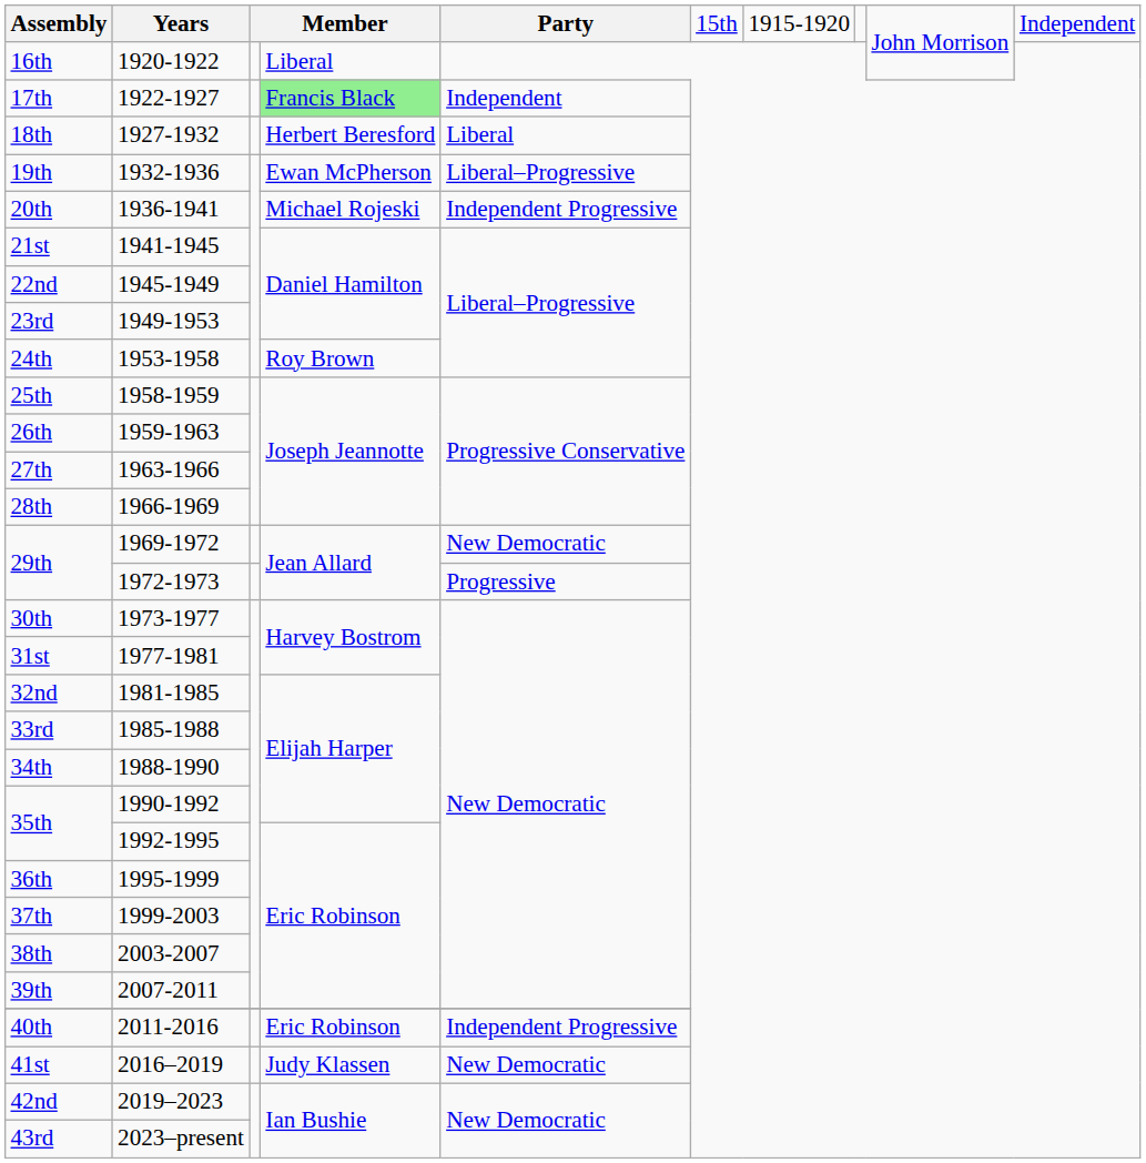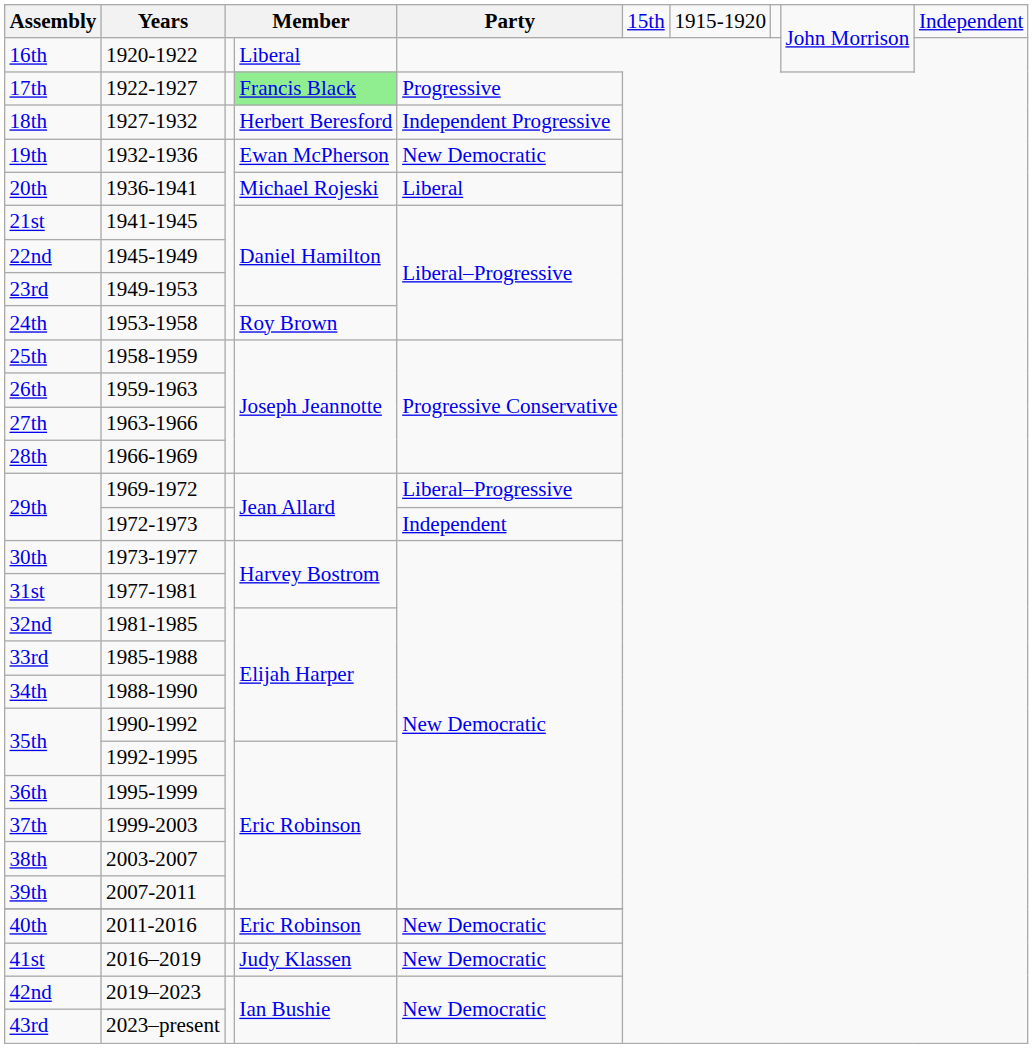 <table class="wikitable">
 <tr>
 <th>Assembly</th>
 <th>Years</th>
 <th colspan="2">Member</th>
 <th>Party<br></th>
 <td><a href='#'>15th</a></td>
 <td>1915-1920</td>
 <td></td>
 <td rowspan=2><a href='#'>John Morrison</a></td>
 <td><a href='#'>Independent</a></td>
 </tr>
 <tr>
 <td><a href='#'>16th</a></td>
 <td>1920-1922</td>
 <td></td>
 <td><a href='#'>Liberal</a></td>
 </tr>
 <tr>
 <td><a href='#'>17th</a></td>
 <td>1922-1927</td>
 <td></td>
 <td style="background: lightgreen;"><a href='#'>Francis Black</a></td>
-<td><a href='#'>Independent</a></td>
+<td><a href='#'>Progressive</a></td>
 </tr>
 <tr>
 <td><a href='#'>18th</a></td>
 <td>1927-1932</td>
 <td></td>
 <td><a href='#'>Herbert Beresford</a></td>
-<td><a href='#'>Liberal</a></td>
+<td><a href='#'>Independent Progressive</a></td>
 </tr>
 <tr>
 <td><a href='#'>19th</a></td>
 <td>1932-1936</td>
 <td rowspan=6 ></td>
 <td><a href='#'>Ewan McPherson</a></td>
-<td><a href='#'>Liberal–Progressive</a></td>
+<td><a href='#'>New Democratic</a></td>
 </tr>
 <tr>
 <td><a href='#'>20th</a></td>
 <td>1936-1941</td>
 <td><a href='#'>Michael Rojeski</a></td>
-<td><a href='#'>Independent Progressive</a></td>
+<td><a href='#'>Liberal</a></td>
 </tr>
 <tr>
 <td><a href='#'>21st</a></td>
 <td>1941-1945</td>
 <td rowspan=3><a href='#'>Daniel Hamilton</a></td>
 <td rowspan=4><a href='#'>Liberal–Progressive</a></td>
 </tr>
 <tr>
 <td><a href='#'>22nd</a></td>
 <td>1945-1949</td>
 </tr>
 <tr>
 <td><a href='#'>23rd</a></td>
 <td>1949-1953</td>
 </tr>
 <tr>
 <td><a href='#'>24th</a></td>
 <td>1953-1958</td>
 <td><a href='#'>Roy Brown</a></td>
 </tr>
 <tr>
 <td><a href='#'>25th</a></td>
 <td>1958-1959</td>
 <td rowspan=4 ></td>
 <td rowspan=4><a href='#'>Joseph Jeannotte</a></td>
 <td rowspan=4><a href='#'>Progressive Conservative</a></td>
 </tr>
 <tr>
 <td><a href='#'>26th</a></td>
 <td>1959-1963</td>
 </tr>
 <tr>
 <td><a href='#'>27th</a></td>
 <td>1963-1966</td>
 </tr>
 <tr>
 <td><a href='#'>28th</a></td>
 <td>1966-1969</td>
 </tr>
 <tr>
 <td rowspan=2><a href='#'>29th</a></td>
 <td>1969-1972</td>
 <td></td>
 <td rowspan=2><a href='#'>Jean Allard</a></td>
-<td><a href='#'>New Democratic</a></td>
+<td><a href='#'>Liberal–Progressive</a></td>
 </tr>
 <tr>
 <td>1972-1973</td>
 <td></td>
-<td><a href='#'>Progressive</a></td>
+<td><a href='#'>Independent</a></td>
 </tr>
 <tr>
 <td><a href='#'>30th</a></td>
 <td>1973-1977</td>
 <td rowspan=11 ></td>
 <td rowspan=2><a href='#'>Harvey Bostrom</a></td>
 <td rowspan=11><a href='#'>New Democratic</a></td>
 </tr>
 <tr>
 <td><a href='#'>31st</a></td>
 <td>1977-1981</td>
 </tr>
 <tr>
 <td><a href='#'>32nd</a></td>
 <td>1981-1985</td>
 <td rowspan=4><a href='#'>Elijah Harper</a></td>
 </tr>
 <tr>
 <td><a href='#'>33rd</a></td>
 <td>1985-1988</td>
 </tr>
 <tr>
 <td><a href='#'>34th</a></td>
 <td>1988-1990</td>
 </tr>
 <tr>
 <td rowspan=2><a href='#'>35th</a></td>
 <td>1990-1992</td>
 </tr>
 <tr>
 <td>1992-1995</td>
 <td rowspan=5><a href='#'>Eric Robinson</a></td>
 </tr>
 <tr>
 <td><a href='#'>36th</a></td>
 <td>1995-1999</td>
 </tr>
 <tr>
 <td><a href='#'>37th</a></td>
 <td>1999-2003</td>
 </tr>
 <tr>
 <td><a href='#'>38th</a></td>
 <td>2003-2007</td>
 </tr>
 <tr>
 <td><a href='#'>39th</a></td>
 <td>2007-2011</td>
 </tr>
 <tr>
 </tr>
 <tr>
 <td><a href='#'>40th</a></td>
 <td>2011-2016</td>
 <td></td>
 <td><a href='#'>Eric Robinson</a></td>
-<td><a href='#'>Independent Progressive</a></td>
+<td><a href='#'>New Democratic</a></td>
 </tr>
 <tr>
 <td><a href='#'>41st</a></td>
 <td>2016–2019</td>
 <td></td>
 <td><a href='#'>Judy Klassen</a></td>
 <td><a href='#'>New Democratic</a></td>
 </tr>
 <tr>
 <td><a href='#'>42nd</a></td>
 <td>2019–2023</td>
 <td rowspan=2 ></td>
 <td rowspan=2><a href='#'>Ian Bushie</a></td>
 <td rowspan=2><a href='#'>New Democratic</a></td>
 </tr>
 <tr>
 <td><a href='#'>43rd</a></td>
 <td>2023–present</td>
 </tr>
 </table>
